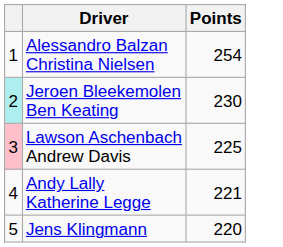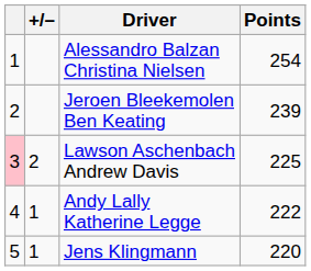 <table class="wikitable" style="font-size: 95%;">
 <tr>
 <th scope="col"></th>
+<th scope="col">+/–</th>
 <th scope="col">Driver</th>
 <th scope="col">Points</th>
 </tr>
 <tr>
 <td align=center>1</td>
+<td align="left"></td>
 <td> <a href='#'>Alessandro Balzan</a><br> <a href='#'>Christina Nielsen</a></td>
 <td align=right>254</td>
 </tr>
 <tr>
-<td align=center style="background: paleturquoise;">2</td>
+<td align=center>2</td>
+<td align="left"></td>
 <td> <a href='#'>Jeroen Bleekemolen</a><br> <a href='#'>Ben Keating</a></td>
-<td align=right>230</td>
+<td align=right>239</td>
 </tr>
 <tr>
 <td align=center style="background: pink;">3</td>
+<td align="left"> 2</td>
 <td> <a href='#'>Lawson Aschenbach</a><br> Andrew Davis</td>
 <td align=right>225</td>
 </tr>
 <tr>
 <td align=center>4</td>
+<td align="left"> 1</td>
 <td> <a href='#'>Andy Lally</a><br> <a href='#'>Katherine Legge</a></td>
-<td align=right>221</td>
+<td align=right>222</td>
 </tr>
 <tr>
 <td align=center>5</td>
+<td align="left"> 1</td>
 <td> <a href='#'>Jens Klingmann</a></td>
 <td align=right>220</td>
 </tr>
 </table>
